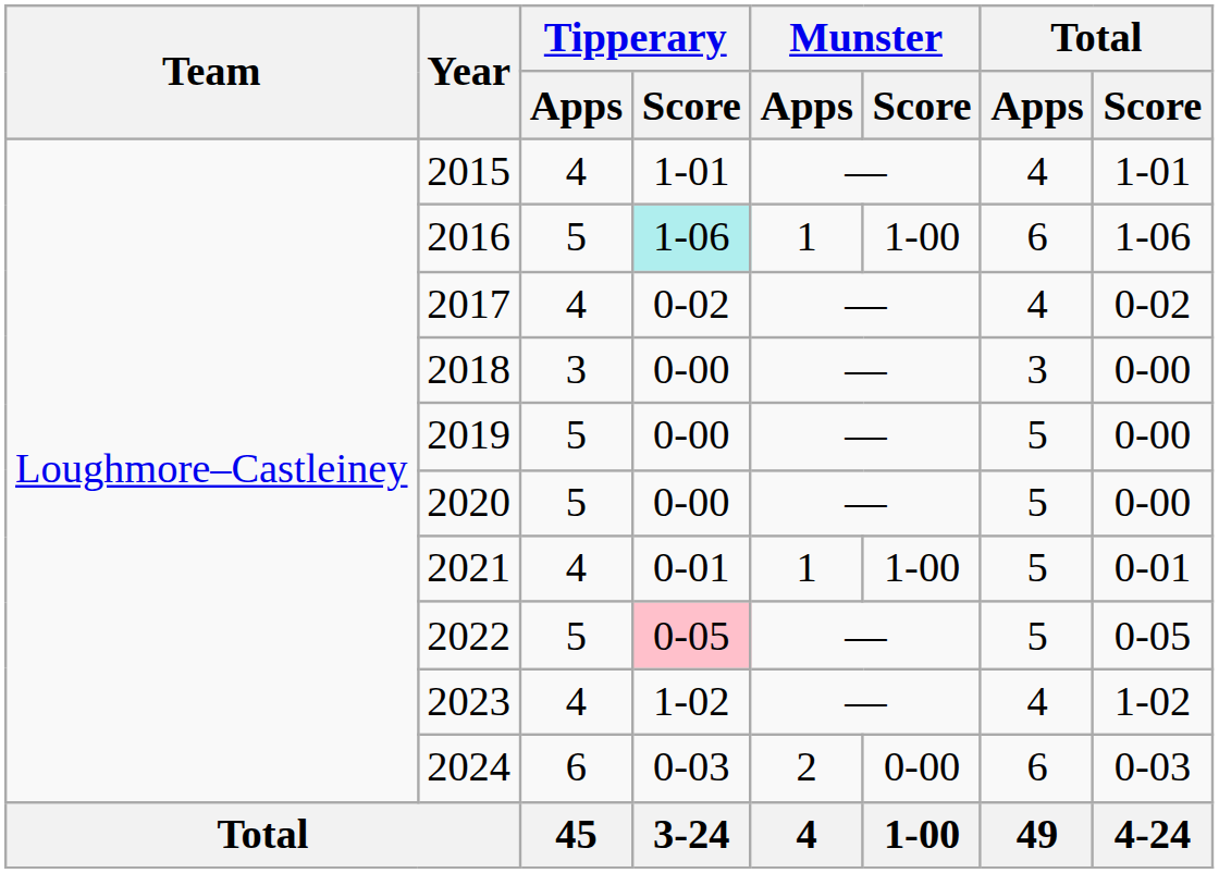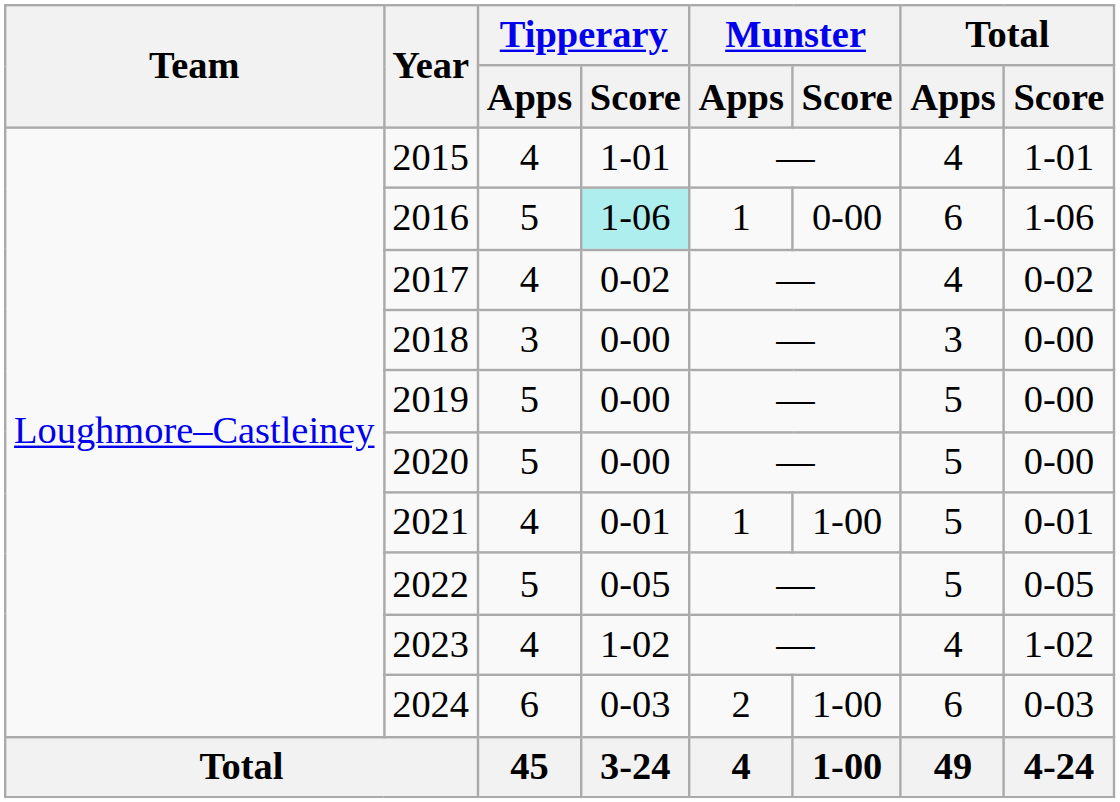 <table class="wikitable" style="text-align:center">
 <tr>
 <th rowspan="2">Team</th>
 <th rowspan="2">Year</th>
 <th colspan="2"><a href='#'>Tipperary</a></th>
 <th colspan="2"><a href='#'>Munster</a></th>
 <th colspan="2">Total</th>
 </tr>
 <tr>
 <th>Apps</th>
 <th>Score</th>
 <th>Apps</th>
 <th>Score</th>
 <th>Apps</th>
 <th>Score</th>
 </tr>
 <tr>
 <td rowspan="10"><a href='#'>Loughmore–Castleiney</a></td>
 <td>2015</td>
 <td>4</td>
 <td>1-01</td>
 <td colspan=2>—</td>
 <td>4</td>
 <td>1-01</td>
 </tr>
 <tr>
 <td>2016</td>
 <td>5</td>
 <td style="background: paleturquoise;">1-06</td>
 <td>1</td>
-<td>1-00</td>
+<td>0-00</td>
 <td>6</td>
 <td>1-06</td>
 </tr>
 <tr>
 <td>2017</td>
 <td>4</td>
 <td>0-02</td>
 <td colspan=2>—</td>
 <td>4</td>
 <td>0-02</td>
 </tr>
 <tr>
 <td>2018</td>
 <td>3</td>
 <td>0-00</td>
 <td colspan=2>—</td>
 <td>3</td>
 <td>0-00</td>
 </tr>
 <tr>
 <td>2019</td>
 <td>5</td>
 <td>0-00</td>
 <td colspan=2>—</td>
 <td>5</td>
 <td>0-00</td>
 </tr>
 <tr>
 <td>2020</td>
 <td>5</td>
 <td>0-00</td>
 <td colspan=2>—</td>
 <td>5</td>
 <td>0-00</td>
 </tr>
 <tr>
 <td>2021</td>
 <td>4</td>
 <td>0-01</td>
 <td>1</td>
 <td>1-00</td>
 <td>5</td>
 <td>0-01</td>
 </tr>
 <tr>
 <td>2022</td>
 <td>5</td>
-<td style="background: pink;">0-05</td>
+<td>0-05</td>
 <td colspan=2>—</td>
 <td>5</td>
 <td>0-05</td>
 </tr>
 <tr>
 <td>2023</td>
 <td>4</td>
 <td>1-02</td>
 <td colspan=2>—</td>
 <td>4</td>
 <td>1-02</td>
 </tr>
 <tr>
 <td>2024</td>
 <td>6</td>
 <td>0-03</td>
 <td>2</td>
-<td>0-00</td>
+<td>1-00</td>
 <td>6</td>
 <td>0-03</td>
 </tr>
 <tr>
 <th colspan="2">Total</th>
 <th>45</th>
 <th>3-24</th>
 <th>4</th>
 <th>1-00</th>
 <th>49</th>
 <th>4-24</th>
 </tr>
 </table>
